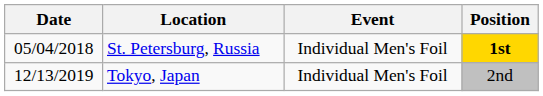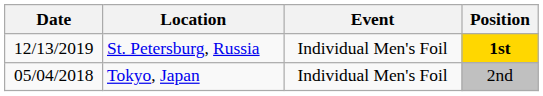 <table class="wikitable" width="50%" style="font-size:90%; text-align:center;">
 <tr>
 <th>Date</th>
 <th>Location</th>
 <th>Event</th>
 <th>Position</th>
 </tr>
 <tr>
-<td>05/04/2018</td>
+<td>12/13/2019</td>
 <td rowspan="1" align="left"> <a href='#'>St. Petersburg</a>, <a href='#'>Russia</a></td>
 <td>Individual Men's Foil</td>
 <td bgcolor="gold"><strong>1st</strong></td>
 </tr>
 <tr>
-<td>12/13/2019</td>
+<td>05/04/2018</td>
 <td rowspan="1" align="left"> <a href='#'>Tokyo</a>, <a href='#'>Japan</a></td>
 <td>Individual Men's Foil</td>
 <td bgcolor="silver">2nd</td>
 </tr>
 </table>
